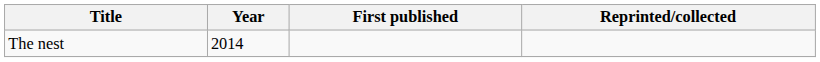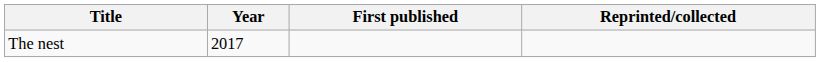 <table class='wikitable sortable' width='90%'>
 <tr>
 <th width=25%>Title</th>
 <th>Year</th>
 <th>First published</th>
 <th>Reprinted/collected</th>
 </tr>
 <tr>
 <td>The nest</td>
-<td>2014</td>
+<td>2017</td>
 <td></td>
 <td></td>
 </tr>
 <tr>
 </tr>
 </table>
